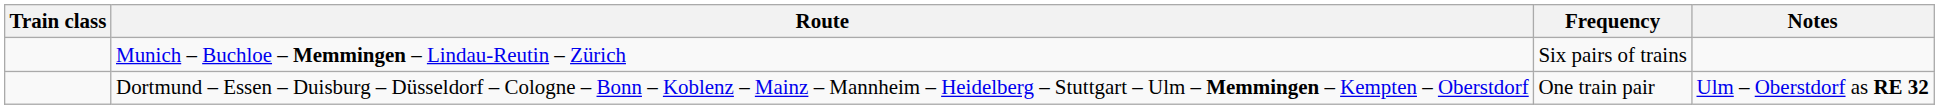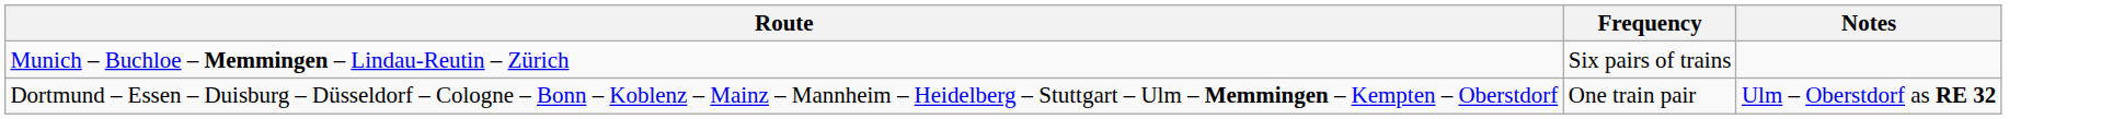 <table class="wikitable">
 <tr>
-<th>Train class</th>
 <th>Route</th>
 <th>Frequency</th>
 <th>Notes</th>
 </tr>
 <tr>
-<td align="center"></td>
 <td><a href='#'>Munich</a> – <a href='#'>Buchloe</a> – <strong>Memmingen</strong> – <a href='#'>Lindau-Reutin</a> – <a href='#'>Zürich</a></td>
 <td>Six pairs of trains</td>
 <td></td>
 </tr>
 <tr>
-<td align="center"></td>
 <td>Dortmund – Essen – Duisburg – Düsseldorf – Cologne – <a href='#'>Bonn</a> – <a href='#'>Koblenz</a> – <a href='#'>Mainz</a> – Mannheim – <a href='#'>Heidelberg</a> – Stuttgart – Ulm – <strong>Memmingen</strong> – <a href='#'>Kempten</a> – <a href='#'>Oberstdorf</a></td>
 <td>One train pair</td>
 <td><a href='#'>Ulm</a> – <a href='#'>Oberstdorf</a> as <strong>RE 32</strong></td>
 </tr>
 </table>
